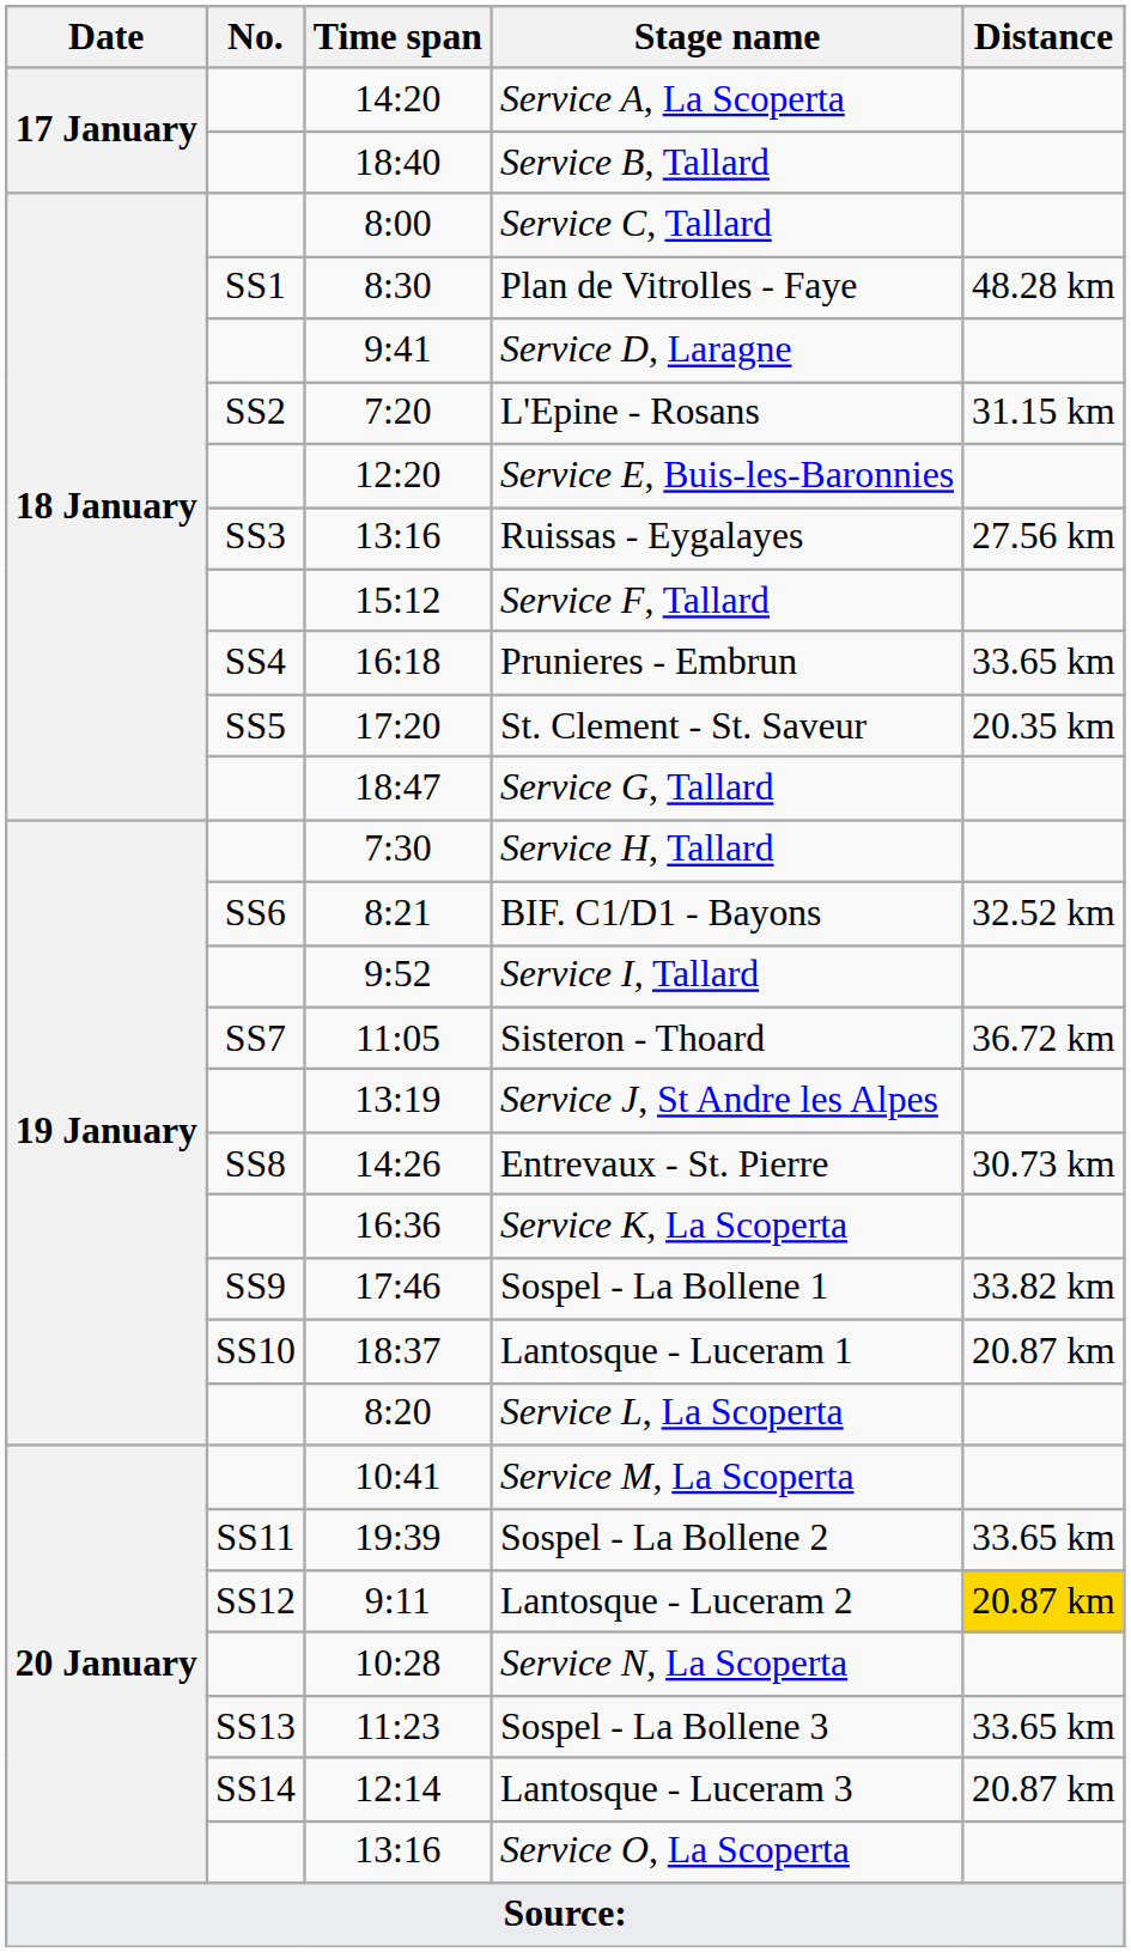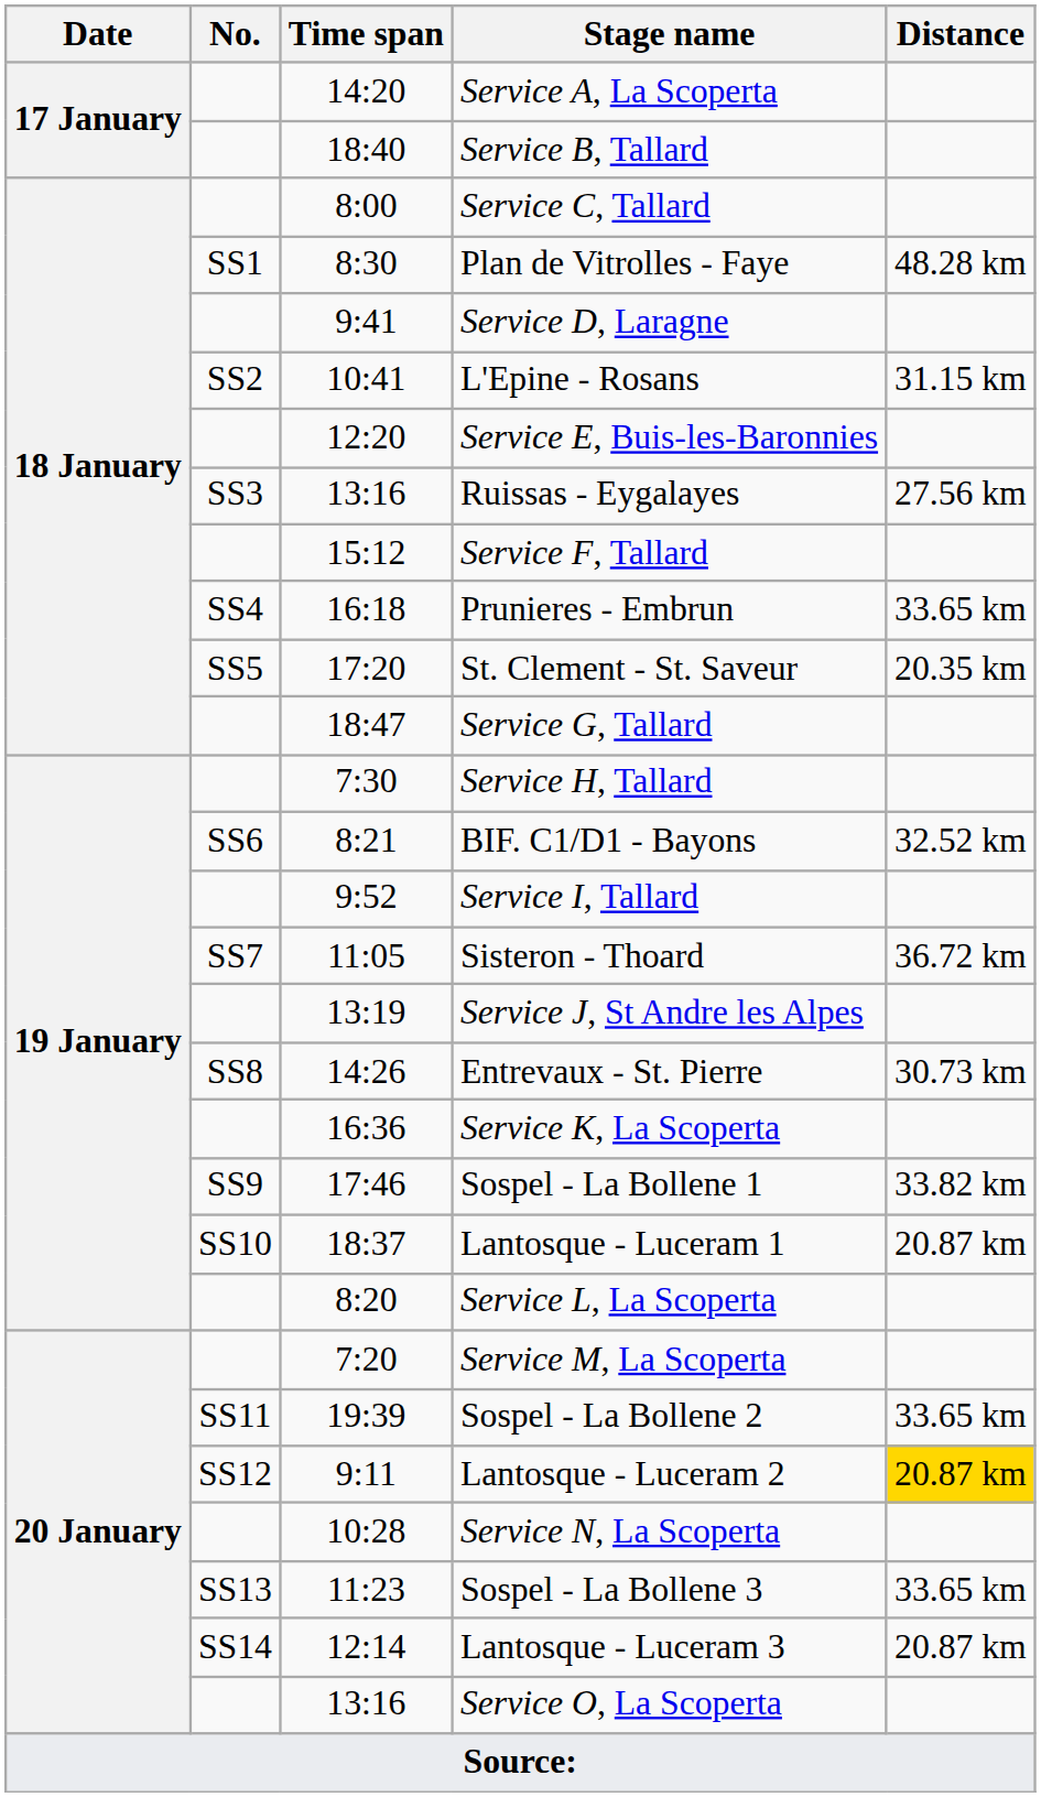 <table class="wikitable" style="font-size: 85%;">
 <tr>
 <th>Date</th>
 <th>No.</th>
 <th>Time span</th>
 <th>Stage name</th>
 <th>Distance</th>
 </tr>
 <tr>
 <th rowspan="2">17 January</th>
 <td align="center"></td>
 <td align="center">14:20</td>
 <td><em>Service A</em>, <a href='#'>La Scoperta</a></td>
 <td></td>
 </tr>
 <tr>
 <td align="center"></td>
 <td align="center">18:40</td>
 <td><em>Service B</em>, <a href='#'>Tallard</a></td>
 <td></td>
 </tr>
 <tr>
 <th rowspan="10">18 January</th>
 <td align="center"></td>
 <td align="center">8:00</td>
 <td><em>Service C</em>, <a href='#'>Tallard</a></td>
 <td></td>
 </tr>
 <tr>
 <td align="center">SS1</td>
 <td align="center">8:30</td>
 <td>Plan de Vitrolles - Faye</td>
 <td align="center">48.28 km</td>
 </tr>
 <tr>
 <td align="center"></td>
 <td align="center">9:41</td>
 <td><em>Service D</em>, <a href='#'>Laragne</a></td>
 <td></td>
 </tr>
 <tr>
 <td align="center">SS2</td>
-<td align="center">7:20</td>
+<td align="center">10:41</td>
 <td>L'Epine - Rosans</td>
 <td align="center">31.15 km</td>
 </tr>
 <tr>
 <td align="center"></td>
 <td align="center">12:20</td>
 <td><em>Service E</em>, <a href='#'>Buis-les-Baronnies</a></td>
 <td></td>
 </tr>
 <tr>
 <td align="center">SS3</td>
 <td align="center">13:16</td>
 <td>Ruissas - Eygalayes</td>
 <td align="center">27.56 km</td>
 </tr>
 <tr>
 <td align="center"></td>
 <td align="center">15:12</td>
 <td><em>Service F</em>, <a href='#'>Tallard</a></td>
 <td></td>
 </tr>
 <tr>
 <td align="center">SS4</td>
 <td align="center">16:18</td>
 <td>Prunieres - Embrun</td>
 <td align="center">33.65 km</td>
 </tr>
 <tr>
 <td align="center">SS5</td>
 <td align="center">17:20</td>
 <td>St. Clement - St. Saveur</td>
 <td align="center">20.35 km</td>
 </tr>
 <tr>
 <td align="center"></td>
 <td align="center">18:47</td>
 <td><em>Service G</em>, <a href='#'>Tallard</a></td>
 <td></td>
 </tr>
 <tr>
 <th rowspan="10">19 January</th>
 <td align="center"></td>
 <td align="center">7:30</td>
 <td><em>Service H</em>, <a href='#'>Tallard</a></td>
 <td></td>
 </tr>
 <tr>
 <td align="center">SS6</td>
 <td align="center">8:21</td>
 <td>BIF. C1/D1 - Bayons</td>
 <td align="center">32.52 km</td>
 </tr>
 <tr>
 <td align="center"></td>
 <td align="center">9:52</td>
 <td><em>Service I</em>, <a href='#'>Tallard</a></td>
 <td></td>
 </tr>
 <tr>
 <td align="center">SS7</td>
 <td align="center">11:05</td>
 <td>Sisteron - Thoard</td>
 <td align="center">36.72 km</td>
 </tr>
 <tr>
 <td align="center"></td>
 <td align="center">13:19</td>
 <td><em>Service J</em>, <a href='#'>St Andre les Alpes</a></td>
 <td></td>
 </tr>
 <tr>
 <td align="center">SS8</td>
 <td align="center">14:26</td>
 <td>Entrevaux - St. Pierre</td>
 <td align="center">30.73 km</td>
 </tr>
 <tr>
 <td align="center"></td>
 <td align="center">16:36</td>
 <td><em>Service K</em>, <a href='#'>La Scoperta</a></td>
 <td></td>
 </tr>
 <tr>
 <td align="center">SS9</td>
 <td align="center">17:46</td>
 <td>Sospel - La Bollene 1</td>
 <td align="center">33.82 km</td>
 </tr>
 <tr>
 <td align="center">SS10</td>
 <td align="center">18:37</td>
 <td>Lantosque - Luceram 1</td>
 <td align="center">20.87 km</td>
 </tr>
 <tr>
 <td align="center"></td>
 <td align="center">8:20</td>
 <td><em>Service L</em>, <a href='#'>La Scoperta</a></td>
 <td></td>
 </tr>
 <tr>
 <th rowspan="7">20 January</th>
 <td align="center"></td>
-<td align="center">10:41</td>
+<td align="center">7:20</td>
 <td><em>Service M</em>, <a href='#'>La Scoperta</a></td>
 <td></td>
 </tr>
 <tr>
 <td align="center">SS11</td>
 <td align="center">19:39</td>
 <td>Sospel - La Bollene 2</td>
 <td align="center">33.65 km</td>
 </tr>
 <tr>
 <td align="center">SS12</td>
 <td align="center">9:11</td>
 <td>Lantosque - Luceram 2</td>
 <td align="center" style="background: gold;">20.87 km</td>
 </tr>
 <tr>
 <td align="center"></td>
 <td align="center">10:28</td>
 <td><em>Service N</em>, <a href='#'>La Scoperta</a></td>
 <td></td>
 </tr>
 <tr>
 <td align="center">SS13</td>
 <td align="center">11:23</td>
 <td>Sospel - La Bollene 3</td>
 <td align="center">33.65 km</td>
 </tr>
 <tr>
 <td align="center">SS14</td>
 <td align="center">12:14</td>
 <td>Lantosque - Luceram 3</td>
 <td align="center">20.87 km</td>
 </tr>
 <tr>
 <td align="center"></td>
 <td align="center">13:16</td>
 <td><em>Service O</em>, <a href='#'>La Scoperta</a></td>
 <td></td>
 </tr>
 <tr>
 <td colspan="5" style="background-color:#EAECF0;text-align:center"><strong>Source:</strong></td>
 </tr>
 <tr>
 </tr>
 </table>
